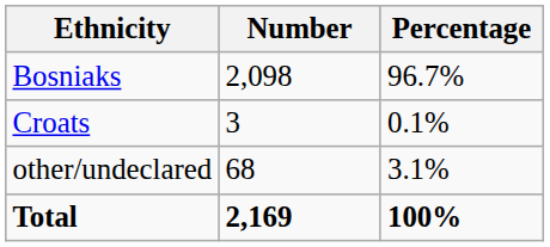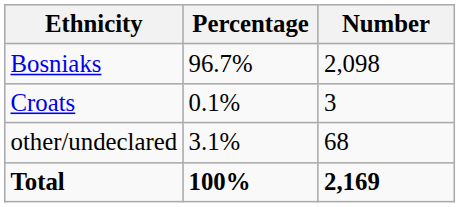 <table class="wikitable">
 <tr>
 <th width="100px">Ethnicity</th>
+<th width="80px">Percentage</th>
 <th width="80px">Number</th>
-<th width="80px">Percentage</th>
 </tr>
 <tr>
 <td><a href='#'>Bosniaks</a></td>
+<td>96.7%</td>
 <td>2,098</td>
-<td>96.7%</td>
 </tr>
 <tr>
 <td><a href='#'>Croats</a></td>
+<td>0.1%</td>
 <td>3</td>
-<td>0.1%</td>
 </tr>
 <tr>
 <td>other/undeclared</td>
+<td>3.1%</td>
 <td>68</td>
-<td>3.1%</td>
 </tr>
 <tr>
 <td><strong>Total</strong></td>
+<td><strong>100%</strong></td>
 <td><strong>2,169</strong></td>
-<td><strong>100%</strong></td>
 </tr>
 </table>
